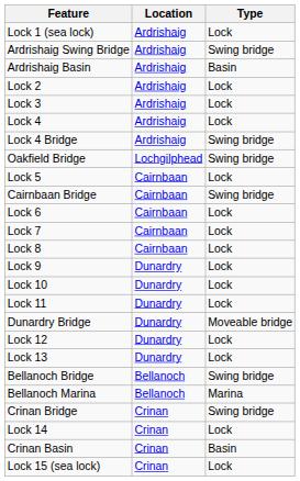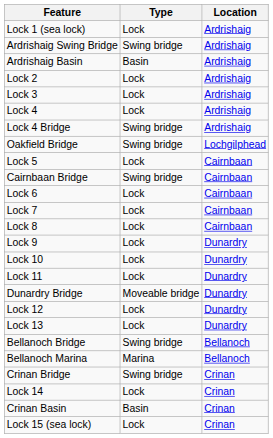 <table class="wikitable sortable">
 <tr>
 <th>Feature</th>
+<th>Type</th>
 <th>Location</th>
-<th>Type</th>
 </tr>
 <tr>
 <td>Lock 1 (sea lock)</td>
+<td>Lock</td>
 <td><a href='#'>Ardrishaig</a></td>
-<td>Lock</td>
 </tr>
 <tr>
 <td>Ardrishaig Swing Bridge</td>
+<td>Swing bridge</td>
 <td><a href='#'>Ardrishaig</a></td>
-<td>Swing bridge</td>
 </tr>
 <tr>
 <td>Ardrishaig Basin</td>
+<td>Basin</td>
 <td><a href='#'>Ardrishaig</a></td>
-<td>Basin</td>
 </tr>
 <tr>
 <td>Lock 2</td>
+<td>Lock</td>
 <td><a href='#'>Ardrishaig</a></td>
-<td>Lock</td>
 </tr>
 <tr>
 <td>Lock 3</td>
+<td>Lock</td>
 <td><a href='#'>Ardrishaig</a></td>
-<td>Lock</td>
 </tr>
 <tr>
 <td>Lock 4</td>
+<td>Lock</td>
 <td><a href='#'>Ardrishaig</a></td>
-<td>Lock</td>
 </tr>
 <tr>
 <td>Lock 4 Bridge</td>
+<td>Swing bridge</td>
 <td><a href='#'>Ardrishaig</a></td>
-<td>Swing bridge</td>
 </tr>
 <tr>
 <td>Oakfield Bridge</td>
+<td>Swing bridge</td>
 <td><a href='#'>Lochgilphead</a></td>
-<td>Swing bridge</td>
 </tr>
 <tr>
 <td>Lock 5</td>
+<td>Lock</td>
 <td><a href='#'>Cairnbaan</a></td>
-<td>Lock</td>
 </tr>
 <tr>
 <td>Cairnbaan Bridge</td>
+<td>Swing bridge</td>
 <td><a href='#'>Cairnbaan</a></td>
-<td>Swing bridge</td>
 </tr>
 <tr>
 <td>Lock 6</td>
+<td>Lock</td>
 <td><a href='#'>Cairnbaan</a></td>
-<td>Lock</td>
 </tr>
 <tr>
 <td>Lock 7</td>
+<td>Lock</td>
 <td><a href='#'>Cairnbaan</a></td>
-<td>Lock</td>
 </tr>
 <tr>
 <td>Lock 8</td>
+<td>Lock</td>
 <td><a href='#'>Cairnbaan</a></td>
-<td>Lock</td>
 </tr>
 <tr>
 <td>Lock 9</td>
+<td>Lock</td>
 <td><a href='#'>Dunardry</a></td>
-<td>Lock</td>
 </tr>
 <tr>
 <td>Lock 10</td>
+<td>Lock</td>
 <td><a href='#'>Dunardry</a></td>
-<td>Lock</td>
 </tr>
 <tr>
 <td>Lock 11</td>
+<td>Lock</td>
 <td><a href='#'>Dunardry</a></td>
-<td>Lock</td>
 </tr>
 <tr>
 <td>Dunardry Bridge</td>
+<td>Moveable bridge</td>
 <td><a href='#'>Dunardry</a></td>
-<td>Moveable bridge</td>
 </tr>
 <tr>
 <td>Lock 12</td>
+<td>Lock</td>
 <td><a href='#'>Dunardry</a></td>
-<td>Lock</td>
 </tr>
 <tr>
 <td>Lock 13</td>
+<td>Lock</td>
 <td><a href='#'>Dunardry</a></td>
-<td>Lock</td>
 </tr>
 <tr>
 <td>Bellanoch Bridge</td>
+<td>Swing bridge</td>
 <td><a href='#'>Bellanoch</a></td>
-<td>Swing bridge</td>
 </tr>
 <tr>
 <td>Bellanoch Marina</td>
+<td>Marina</td>
 <td><a href='#'>Bellanoch</a></td>
-<td>Marina</td>
 </tr>
 <tr>
 <td>Crinan Bridge</td>
+<td>Swing bridge</td>
 <td><a href='#'>Crinan</a></td>
-<td>Swing bridge</td>
 </tr>
 <tr>
 <td>Lock 14</td>
+<td>Lock</td>
 <td><a href='#'>Crinan</a></td>
-<td>Lock</td>
 </tr>
 <tr>
 <td>Crinan Basin</td>
+<td>Basin</td>
 <td><a href='#'>Crinan</a></td>
-<td>Basin</td>
 </tr>
 <tr>
 <td>Lock 15 (sea lock)</td>
+<td>Lock</td>
 <td><a href='#'>Crinan</a></td>
-<td>Lock</td>
 </tr>
 </table>
